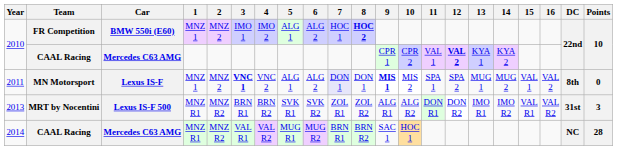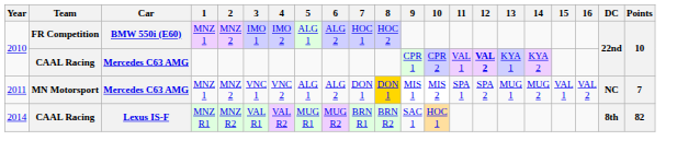 <table class="wikitable" style="text-align:center; font-size:90%">
 <tr>
 <th>Year</th>
 <th>Team</th>
 <th>Car</th>
 <th>1</th>
 <th>2</th>
 <th>3</th>
 <th>4</th>
 <th>5</th>
 <th>6</th>
 <th>7</th>
 <th>8</th>
 <th>9</th>
 <th>10</th>
 <th>11</th>
 <th>12</th>
 <th>13</th>
 <th>14</th>
 <th>15</th>
 <th>16</th>
 <th>DC</th>
 <th>Points</th>
 </tr>
 <tr>
 <td rowspan=2><a href='#'>2010</a></td>
 <th>FR Competition</th>
 <th><a href='#'>BMW 550i (E60)</a></th>
 <td style="background:#efcfff;"><a href='#'>MNZ<br>1</a><br></td>
 <td style="background:#efcfff;"><a href='#'>MNZ<br>2</a><br></td>
 <td style="background:#cfcfff;"><a href='#'>IMO<br>1</a><br></td>
 <td style="background:#cfcfff;"><a href='#'>IMO<br>2</a><br></td>
 <td style="background:#dfffdf;"><a href='#'>ALG<br>1</a><br></td>
 <td style="background:#cfcfff;"><a href='#'>ALG<br>2</a><br></td>
 <td style="background:#cfcfff;"><a href='#'>HOC<br>1</a><br></td>
-<td style="background:#cfcfff;"><strong><a href='#'>HOC<br>2</a><br></strong></td>
+<td style="background:#cfcfff;"><a href='#'>HOC<br>2</a><br></td>
 <td></td>
 <td></td>
 <td></td>
 <td></td>
 <td></td>
 <td></td>
 <td></td>
 <td></td>
 <th rowspan=2>22nd</th>
 <th rowspan=2>10</th>
 </tr>
 <tr>
 <th>CAAL Racing</th>
 <th><a href='#'>Mercedes C63 AMG</a></th>
 <td></td>
 <td></td>
 <td></td>
 <td></td>
 <td></td>
 <td></td>
 <td></td>
 <td></td>
 <td style="background:#dfffdf;"><a href='#'>CPR<br>1</a><br></td>
 <td style="background:#cfcfff;"><a href='#'>CPR<br>2</a><br></td>
 <td style="background:#efcfff;"><a href='#'>VAL<br>1</a><br></td>
 <td style="background:#efcfff;"><strong><a href='#'>VAL<br>2</a><br></strong></td>
 <td style="background:#cfcfff;"><a href='#'>KYA<br>1</a><br></td>
 <td style="background:#efcfff;"><a href='#'>KYA<br>2</a><br></td>
 <td></td>
 <td></td>
 </tr>
 <tr>
 <td><a href='#'>2011</a></td>
 <th>MN Motorsport</th>
-<th><a href='#'>Lexus IS-F</a></th>
+<th><a href='#'>Mercedes C63 AMG</a></th>
 <td><a href='#'>MNZ<br>1</a></td>
 <td><a href='#'>MNZ<br>2</a></td>
-<td><strong><a href='#'>VNC<br>1</a></strong></td>
+<td><a href='#'>VNC<br>1</a></td>
 <td><a href='#'>VNC<br>2</a></td>
 <td><a href='#'>ALG<br>1</a></td>
 <td><a href='#'>ALG<br>2</a></td>
-<td style="background: lavender;"><a href='#'>DON<br>1</a></td>
 <td><a href='#'>DON<br>1</a></td>
-<td style="background:#ffffff;"><strong><a href='#'>MIS<br>1</a><br></strong></td>
+<td style="background: gold;"><a href='#'>DON<br>1</a></td>
+<td style="background:#ffffff;"><a href='#'>MIS<br>1</a><br></td>
 <td style="background:#ffffff;"><a href='#'>MIS<br>2</a><br></td>
 <td><a href='#'>SPA<br>1</a></td>
 <td><a href='#'>SPA<br>2</a></td>
 <td><a href='#'>MUG<br>1</a></td>
 <td><a href='#'>MUG<br>2</a></td>
 <td><a href='#'>VAL<br>1</a></td>
 <td><a href='#'>VAL<br>2</a></td>
-<th>8th</th>
-<th>0</th>
-</tr>
-<tr>
-<td><a href='#'>2013</a></td>
-<th>MRT by Nocentini</th>
-<th><a href='#'>Lexus IS-F 500</a></th>
-<td><a href='#'>MNZ<br>R1</a></td>
-<td><a href='#'>MNZ<br>R2</a></td>
-<td><a href='#'>BRN<br>R1</a></td>
-<td><a href='#'>BRN<br>R2</a></td>
-<td><a href='#'>SVK<br>R1</a></td>
-<td><a href='#'>SVK<br>R2</a></td>
-<td><a href='#'>ZOL<br>R1</a></td>
-<td><a href='#'>ZOL<br>R2</a></td>
-<td><a href='#'>ALG<br>R1</a></td>
-<td><a href='#'>ALG<br>R2</a></td>
-<td style="background:#DFFFDF;"><a href='#'>DON<br>R1</a><br></td>
-<td style="background:#FFFFFF;"><a href='#'>DON<br>R2</a><br></td>
-<td><a href='#'>IMO<br>R1</a></td>
-<td><a href='#'>IMO<br>R2</a></td>
-<td><a href='#'>VAL<br>R1</a></td>
-<td><a href='#'>VAL<br>R2</a></td>
-<th>31st</th>
-<th>3</th>
+<th>NC</th>
+<th>7</th>
 </tr>
 <tr>
 <td><a href='#'>2014</a></td>
 <th>CAAL Racing</th>
-<th><a href='#'>Mercedes C63 AMG</a></th>
+<th><a href='#'>Lexus IS-F</a></th>
 <td style="background:#DFFFDF;"><a href='#'>MNZ<br>R1</a><br></td>
 <td style="background:#DFFFDF;"><a href='#'>MNZ<br>R2</a><br></td>
 <td style="background:#DFFFDF;"><a href='#'>VAL<br>R1</a><br></td>
 <td style="background:#EFCFFF;"><a href='#'>VAL<br>R2</a><br></td>
 <td style="background:#DFFFDF;"><a href='#'>MUG<br>R1</a><br></td>
 <td style="background:#EFCFFF;"><a href='#'>MUG<br>R2</a><br></td>
 <td style="background:#DFFFDF;"><a href='#'>BRN<br>R1</a><br></td>
 <td style="background:#DFFFDF;"><a href='#'>BRN<br>R2</a><br></td>
 <td><a href='#'>SAC<br>1</a></td>
 <td style="background:#FFDF9F;"><a href='#'>HOC<br>1</a><br></td>
 <td></td>
 <td></td>
 <td></td>
 <td></td>
 <td></td>
 <td></td>
-<th>NC</th>
-<th>28</th>
+<th>8th</th>
+<th>82</th>
 </tr>
 </table>
